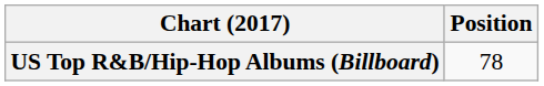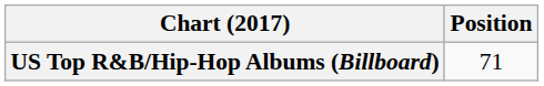 <table class="wikitable plainrowheaders" style="text-align:center">
 <tr>
 <th scope="col">Chart (2017)</th>
 <th scope="col">Position</th>
 </tr>
 <tr>
 <th scope="row">US Top R&B/Hip-Hop Albums (<em>Billboard</em>)</th>
-<td>78</td>
+<td>71</td>
 </tr>
 </table>
